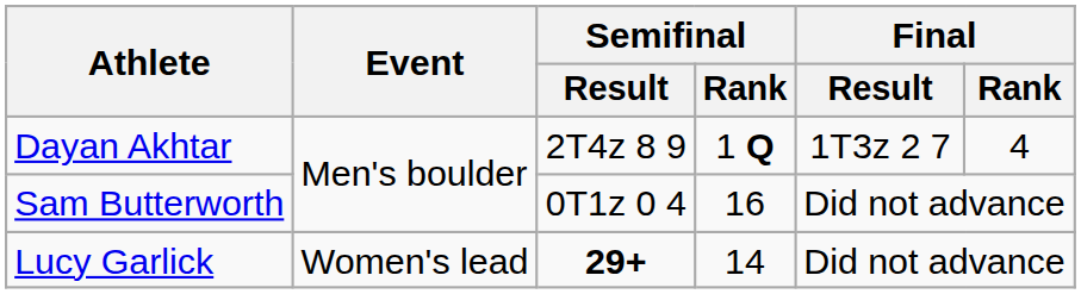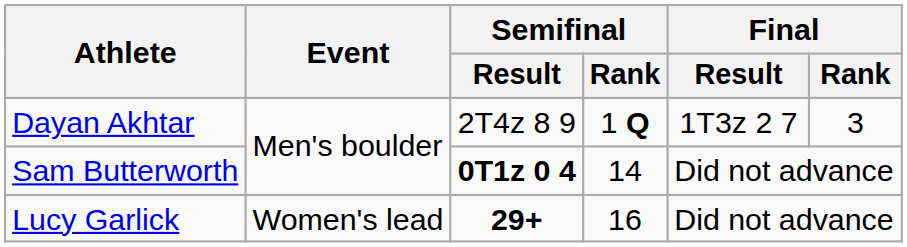 <table class=wikitable style=font-size:90%;text-align:center>
 <tr>
 <th rowspan=2>Athlete</th>
 <th rowspan=2>Event</th>
 <th colspan=2>Semifinal</th>
 <th colspan=2>Final</th>
 </tr>
 <tr style=font-size:95%>
 <th>Result</th>
 <th>Rank</th>
 <th>Result</th>
 <th>Rank</th>
 </tr>
 <tr>
 <td align=left><a href='#'>Dayan Akhtar</a></td>
 <td rowspan=2 align=left>Men's boulder</td>
 <td>2T4z 8 9</td>
 <td>1 <strong>Q</strong></td>
 <td>1T3z 2 7</td>
-<td>4</td>
+<td>3</td>
 </tr>
 <tr>
 <td align=left><a href='#'>Sam Butterworth</a></td>
-<td>0T1z 0 4</td>
-<td>16</td>
+<td><strong>0T1z 0 4</strong></td>
+<td>14</td>
 <td colspan=2>Did not advance</td>
 </tr>
 <tr>
 <td align=left><a href='#'>Lucy Garlick</a></td>
 <td align=left>Women's lead</td>
 <td><strong>29+</strong></td>
-<td>14</td>
+<td>16</td>
 <td colspan=2>Did not advance</td>
 </tr>
 </table>
